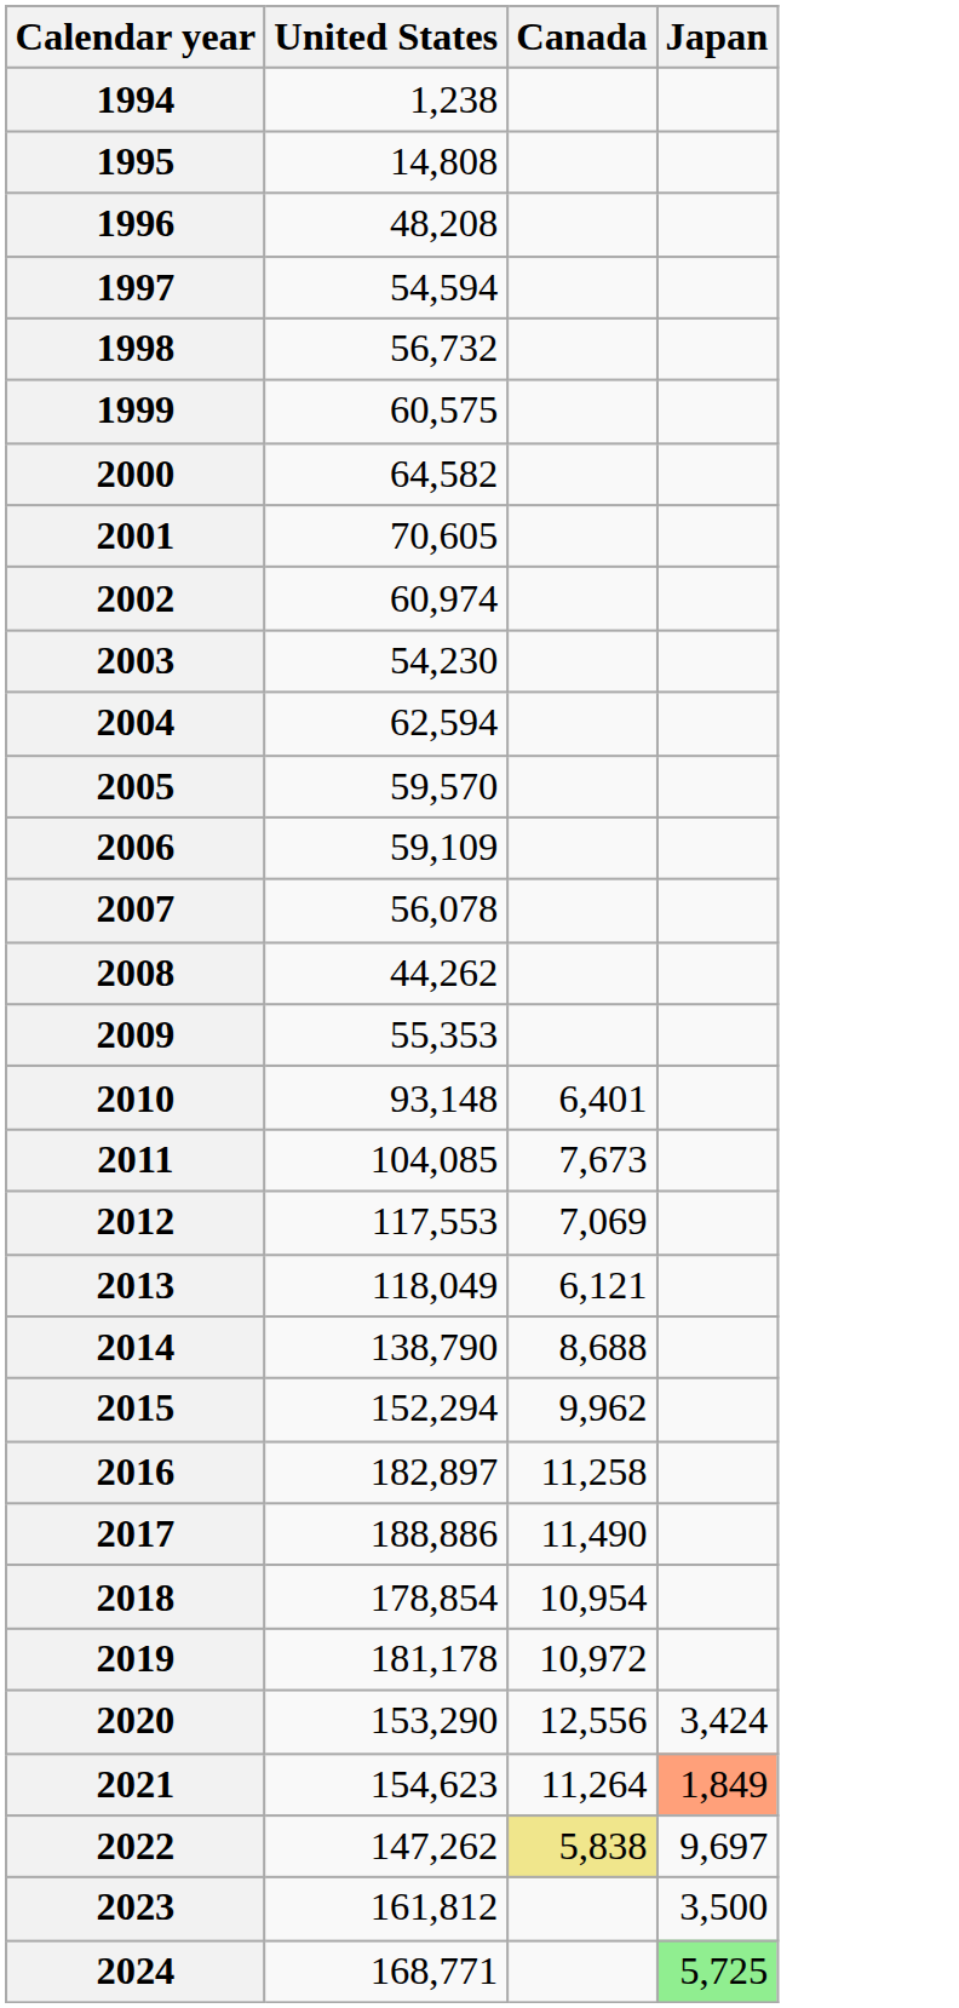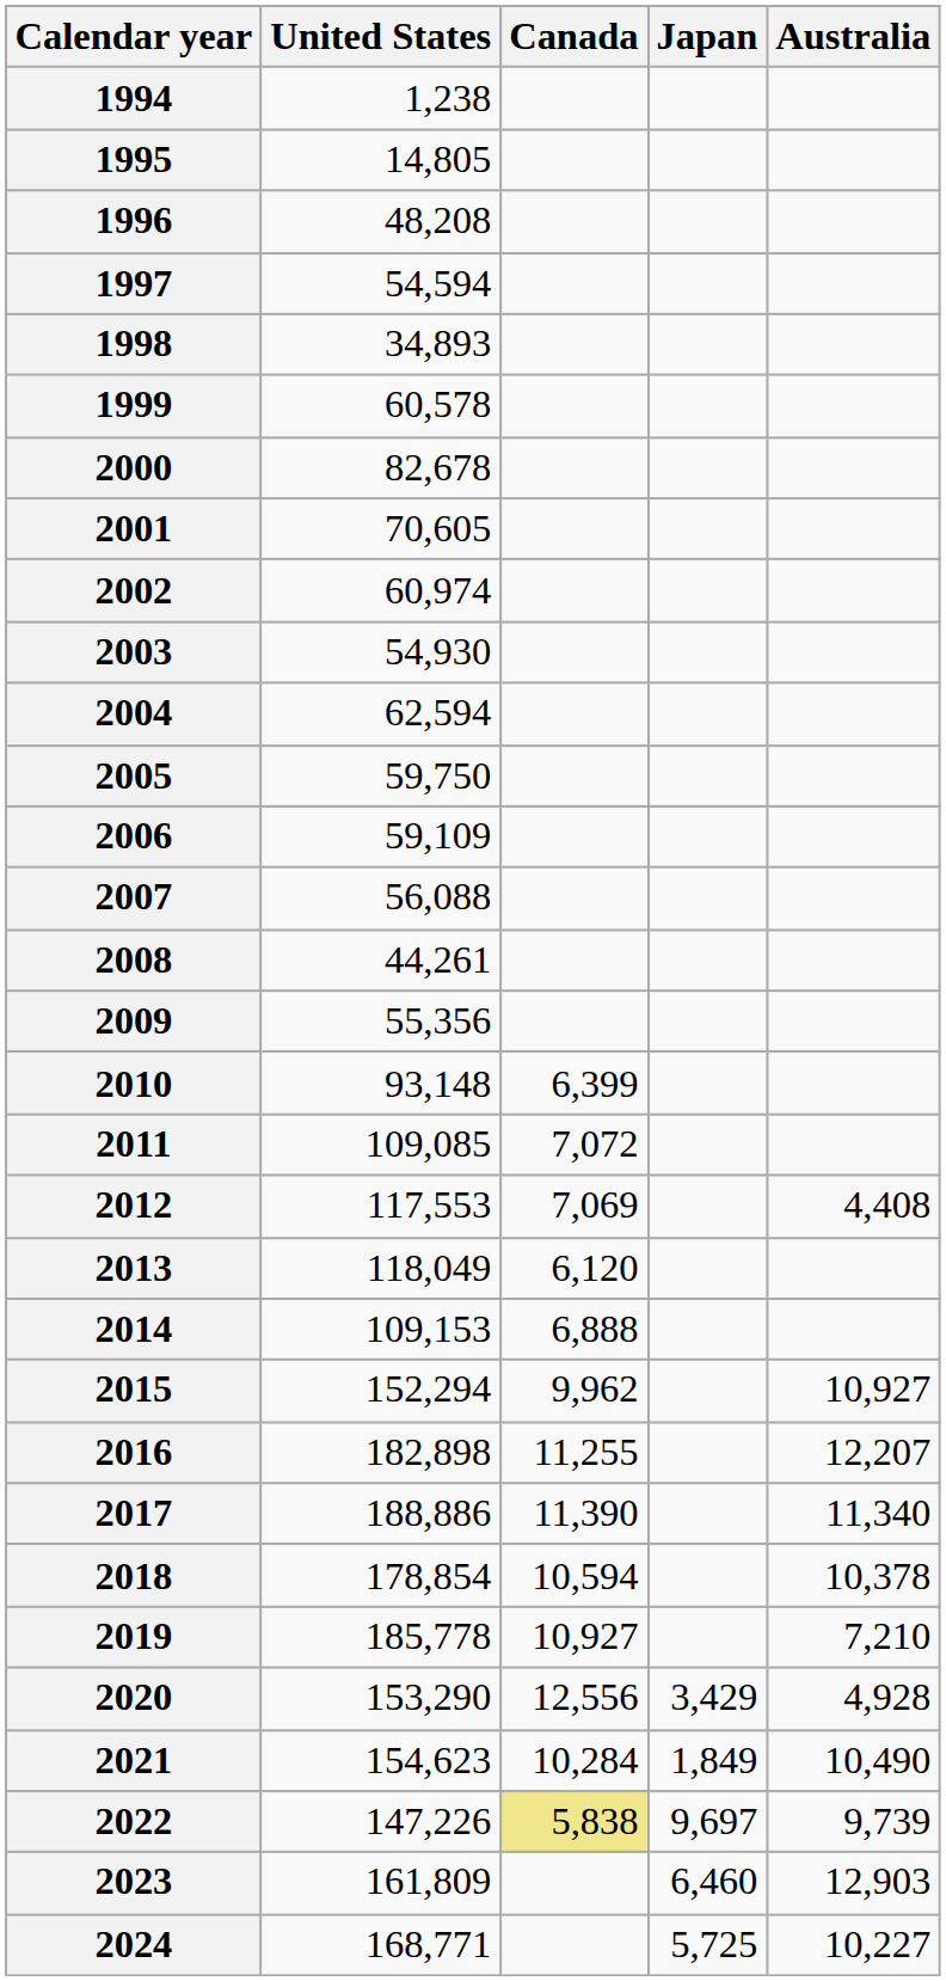 <table class="wikitable" style="text-align:right;">
 <tr>
 <th>Calendar year</th>
 <th>United States</th>
 <th>Canada</th>
 <th>Japan</th>
+<th>Australia</th>
 </tr>
 <tr>
 <th>1994</th>
 <td>1,238</td>
 <td></td>
 <td></td>
+<td></td>
 </tr>
 <tr>
 <th>1995</th>
-<td>14,808</td>
+<td>14,805</td>
+<td></td>
 <td></td>
 <td></td>
 </tr>
 <tr>
 <th>1996</th>
 <td>48,208</td>
 <td></td>
 <td></td>
+<td></td>
 </tr>
 <tr>
 <th>1997</th>
 <td>54,594</td>
 <td></td>
 <td></td>
+<td></td>
 </tr>
 <tr>
 <th>1998</th>
-<td>56,732</td>
+<td>34,893</td>
+<td></td>
 <td></td>
 <td></td>
 </tr>
 <tr>
 <th>1999</th>
-<td>60,575</td>
+<td>60,578</td>
+<td></td>
 <td></td>
 <td></td>
 </tr>
 <tr>
 <th>2000</th>
-<td>64,582</td>
+<td>82,678</td>
+<td></td>
 <td></td>
 <td></td>
 </tr>
 <tr>
 <th>2001</th>
 <td>70,605</td>
 <td></td>
 <td></td>
+<td></td>
 </tr>
 <tr>
 <th>2002</th>
 <td>60,974</td>
 <td></td>
 <td></td>
+<td></td>
 </tr>
 <tr>
 <th>2003</th>
-<td>54,230</td>
+<td>54,930</td>
+<td></td>
 <td></td>
 <td></td>
 </tr>
 <tr>
 <th>2004</th>
 <td>62,594</td>
 <td></td>
 <td></td>
+<td></td>
 </tr>
 <tr>
 <th>2005</th>
-<td>59,570</td>
+<td>59,750</td>
+<td></td>
 <td></td>
 <td></td>
 </tr>
 <tr>
 <th>2006</th>
 <td>59,109</td>
 <td></td>
 <td></td>
+<td></td>
 </tr>
 <tr>
 <th>2007</th>
-<td>56,078</td>
+<td>56,088</td>
+<td></td>
 <td></td>
 <td></td>
 </tr>
 <tr>
 <th>2008</th>
-<td>44,262</td>
+<td>44,261</td>
+<td></td>
 <td></td>
 <td></td>
 </tr>
 <tr>
 <th>2009</th>
-<td>55,353</td>
+<td>55,356</td>
+<td></td>
 <td></td>
 <td></td>
 </tr>
 <tr>
 <th>2010</th>
 <td>93,148</td>
-<td>6,401</td>
+<td>6,399</td>
+<td></td>
 <td></td>
 </tr>
 <tr>
 <th>2011</th>
-<td>104,085</td>
-<td>7,673</td>
+<td>109,085</td>
+<td>7,072</td>
+<td></td>
 <td></td>
 </tr>
 <tr>
 <th>2012</th>
 <td>117,553</td>
 <td>7,069</td>
 <td></td>
+<td>4,408</td>
 </tr>
 <tr>
 <th>2013</th>
 <td>118,049</td>
-<td>6,121</td>
+<td>6,120</td>
+<td></td>
 <td></td>
 </tr>
 <tr>
 <th>2014</th>
-<td>138,790</td>
-<td>8,688</td>
+<td>109,153</td>
+<td>6,888</td>
+<td></td>
 <td></td>
 </tr>
 <tr>
 <th>2015</th>
 <td>152,294</td>
 <td>9,962</td>
 <td></td>
+<td>10,927</td>
 </tr>
 <tr>
 <th>2016</th>
-<td>182,897</td>
-<td>11,258</td>
+<td>182,898</td>
+<td>11,255</td>
 <td></td>
+<td>12,207</td>
 </tr>
 <tr>
 <th>2017</th>
 <td>188,886</td>
-<td>11,490</td>
+<td>11,390</td>
 <td></td>
+<td>11,340</td>
 </tr>
 <tr>
 <th>2018</th>
 <td>178,854</td>
-<td>10,954</td>
+<td>10,594</td>
 <td></td>
+<td>10,378</td>
 </tr>
 <tr>
 <th>2019</th>
-<td>181,178</td>
-<td>10,972</td>
+<td>185,778</td>
+<td>10,927</td>
 <td></td>
+<td>7,210</td>
 </tr>
 <tr>
 <th>2020</th>
 <td>153,290</td>
 <td>12,556</td>
-<td>3,424</td>
+<td>3,429</td>
+<td>4,928</td>
 </tr>
 <tr>
 <th>2021</th>
 <td>154,623</td>
-<td>11,264</td>
-<td style="background: lightsalmon;">1,849</td>
+<td>10,284</td>
+<td>1,849</td>
+<td>10,490</td>
 </tr>
 <tr>
 <th>2022</th>
-<td>147,262</td>
+<td>147,226</td>
 <td style="background: khaki;">5,838</td>
 <td>9,697</td>
+<td>9,739</td>
 </tr>
 <tr>
 <th>2023</th>
-<td>161,812</td>
+<td>161,809</td>
 <td></td>
-<td>3,500</td>
+<td>6,460</td>
+<td>12,903</td>
 </tr>
 <tr>
 <th>2024</th>
 <td>168,771</td>
 <td></td>
-<td style="background: lightgreen;">5,725</td>
+<td>5,725</td>
+<td>10,227</td>
 </tr>
 </table>
